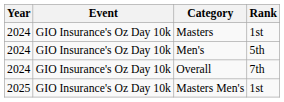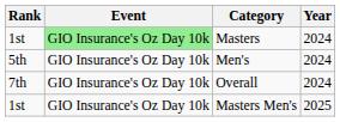 <table class="wikitable">
 <tr>
-<th>Year</th>
+<th>Rank</th>
 <th>Event</th>
 <th>Category</th>
-<th>Rank</th>
+<th>Year</th>
 </tr>
 <tr>
+<td>1st</td>
+<td style="background: lightgreen;">GIO Insurance's Oz Day 10k</td>
+<td>Masters</td>
 <td>2024</td>
-<td>GIO Insurance's Oz Day 10k</td>
-<td>Masters</td>
-<td>1st</td>
 </tr>
 <tr>
-<td>2024</td>
+<td>5th</td>
 <td>GIO Insurance's Oz Day 10k</td>
 <td>Men's</td>
-<td>5th</td>
+<td>2024</td>
 </tr>
 <tr>
-<td>2024</td>
+<td>7th</td>
 <td>GIO Insurance's Oz Day 10k</td>
 <td>Overall</td>
-<td>7th</td>
+<td>2024</td>
 </tr>
 <tr>
-<td>2025</td>
+<td>1st</td>
 <td>GIO Insurance's Oz Day 10k</td>
 <td>Masters Men's</td>
-<td>1st</td>
+<td>2025</td>
 </tr>
 </table>
